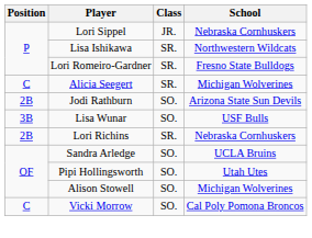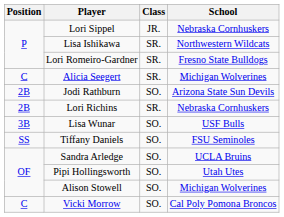 <table class="wikitable">
 <tr>
 <th>Position</th>
 <th>Player</th>
 <th>Class</th>
 <th>School</th>
 </tr>
 <tr align=center>
 <td rowspan=3><a href='#'>P</a></td>
 <td>Lori Sippel</td>
 <td>JR.</td>
 <td><a href='#'>Nebraska Cornhuskers</a></td>
 </tr>
 <tr align=center>
 <td>Lisa Ishikawa</td>
 <td>SR.</td>
 <td><a href='#'>Northwestern Wildcats</a></td>
 </tr>
 <tr align=center>
 <td>Lori Romeiro-Gardner</td>
 <td>SR.</td>
 <td><a href='#'>Fresno State Bulldogs</a></td>
 </tr>
 <tr align=center>
 <td rowspan=1><a href='#'>C</a></td>
 <td><a href='#'>Alicia Seegert</a></td>
 <td>SR.</td>
 <td><a href='#'>Michigan Wolverines</a></td>
 </tr>
 <tr align=center>
 <td rowspan=1><a href='#'>2B</a></td>
 <td>Jodi Rathburn</td>
 <td>SO.</td>
 <td><a href='#'>Arizona State Sun Devils</a></td>
 </tr>
 <tr align=center>
+<td rowspan=1><a href='#'>2B</a></td>
+<td>Lori Richins</td>
+<td>SR.</td>
+<td><a href='#'>Nebraska Cornhuskers</a></td>
+</tr>
+<tr align=center>
 <td rowspan=1><a href='#'>3B</a></td>
 <td>Lisa Wunar</td>
 <td>SO.</td>
 <td><a href='#'>USF Bulls</a></td>
 </tr>
 <tr align=center>
-<td rowspan=1><a href='#'>2B</a></td>
-<td>Lori Richins</td>
-<td>SR.</td>
-<td><a href='#'>Nebraska Cornhuskers</a></td>
+<td rowspan=1><a href='#'>SS</a></td>
+<td>Tiffany Daniels</td>
+<td>SO.</td>
+<td><a href='#'>FSU Seminoles</a></td>
 </tr>
 <tr align=center>
 <td rowspan=3><a href='#'>OF</a></td>
 <td>Sandra Arledge</td>
 <td>SO.</td>
 <td><a href='#'>UCLA Bruins</a></td>
 </tr>
 <tr align=center>
 <td>Pipi Hollingsworth</td>
 <td>SO.</td>
 <td><a href='#'>Utah Utes</a></td>
 </tr>
 <tr align=center>
 <td>Alison Stowell</td>
 <td>SO.</td>
 <td><a href='#'>Michigan Wolverines</a></td>
 </tr>
 <tr align=center>
 <td rowspan=1><a href='#'>C</a></td>
 <td><a href='#'>Vicki Morrow</a></td>
 <td>SO.</td>
 <td><a href='#'>Cal Poly Pomona Broncos</a></td>
 </tr>
 </table>
